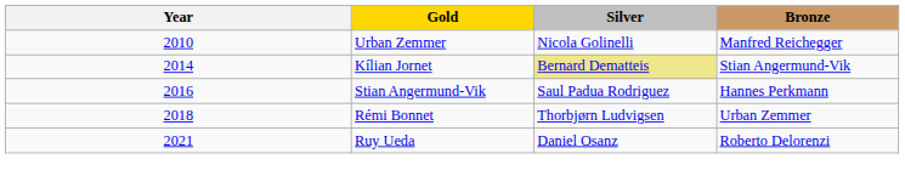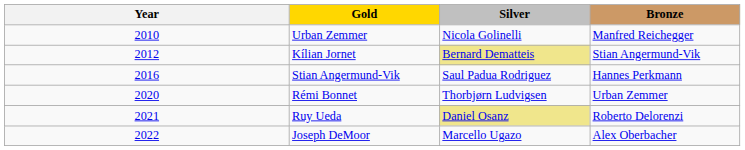 <table class="wikitable" style="width:98%; font-size:90%">
 <tr>
 <th>Year</th>
 <th style="width:170px; background:gold">Gold</th>
 <th style="width:170px; background:silver">Silver</th>
 <th style="width:170px; background:#cc9966">Bronze</th>
 </tr>
 <tr>
 <td align=center><a href='#'>2010</a></td>
 <td> <a href='#'>Urban Zemmer</a></td>
 <td> <a href='#'>Nicola Golinelli</a></td>
 <td> <a href='#'>Manfred Reichegger</a></td>
 </tr>
 <tr>
-<td align=center><a href='#'>2014</a></td>
+<td align=center><a href='#'>2012</a></td>
 <td> <a href='#'>Kílian Jornet</a></td>
 <td style="background: khaki;"> <a href='#'>Bernard Dematteis</a></td>
 <td> <a href='#'>Stian Angermund-Vik</a></td>
 </tr>
 <tr>
 <td align=center><a href='#'>2016</a></td>
 <td> <a href='#'>Stian Angermund-Vik</a></td>
 <td> <a href='#'>Saul Padua Rodriguez</a></td>
 <td> <a href='#'>Hannes Perkmann</a></td>
 </tr>
 <tr>
-<td align=center><a href='#'>2018</a></td>
+<td align=center><a href='#'>2020</a></td>
 <td> <a href='#'>Rémi Bonnet</a></td>
 <td> <a href='#'>Thorbjørn Ludvigsen</a></td>
 <td> <a href='#'>Urban Zemmer</a></td>
 </tr>
 <tr>
 <td align=center><a href='#'>2021</a></td>
 <td> <a href='#'>Ruy Ueda</a></td>
-<td> <a href='#'>Daniel Osanz</a></td>
+<td style="background: khaki;"> <a href='#'>Daniel Osanz</a></td>
 <td> <a href='#'>Roberto Delorenzi</a></td>
 </tr>
+<tr>
+<td align=center><a href='#'>2022</a></td>
+<td> <a href='#'>Joseph DeMoor</a></td>
+<td> <a href='#'>Marcello Ugazo</a></td>
+<td> <a href='#'>Alex Oberbacher</a></td>
+</tr>
 </table>
